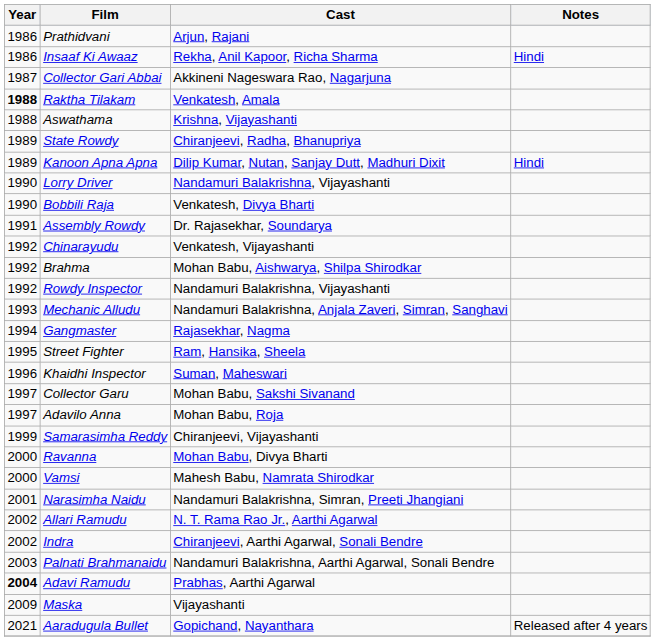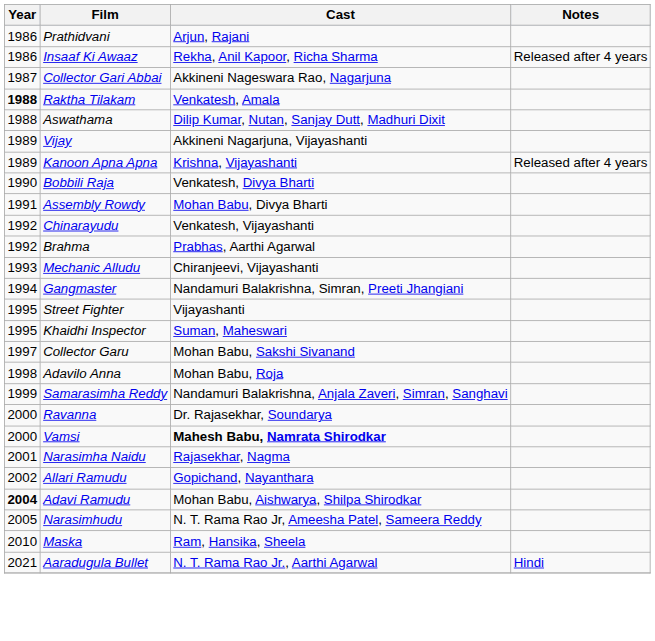 <table class="wikitable sortable">
 <tr style="background:LightSteelBlue; text-align:center;">
 <th>Year</th>
 <th>Film</th>
 <th>Cast</th>
 <th>Notes</th>
 </tr>
 <tr>
 <td>1986</td>
 <td><em>Prathidvani</em></td>
 <td><a href='#'>Arjun</a>, <a href='#'>Rajani</a></td>
 <td></td>
 </tr>
 <tr>
 <td>1986</td>
 <td><em><a href='#'>Insaaf Ki Awaaz</a></em></td>
 <td><a href='#'>Rekha</a>, <a href='#'>Anil Kapoor</a>, <a href='#'>Richa Sharma</a></td>
-<td><a href='#'>Hindi</a></td>
+<td>Released after 4 years</td>
 </tr>
 <tr>
 <td>1987</td>
 <td><em><a href='#'>Collector Gari Abbai</a></em></td>
 <td>Akkineni Nageswara Rao, <a href='#'>Nagarjuna</a></td>
 <td></td>
 </tr>
 <tr>
 <td><strong>1988</strong></td>
 <td><em><a href='#'>Raktha Tilakam</a></em></td>
 <td><a href='#'>Venkatesh</a>, <a href='#'>Amala</a></td>
 <td></td>
 </tr>
 <tr>
 <td>1988</td>
 <td><em>Aswathama</em></td>
-<td><a href='#'>Krishna</a>, <a href='#'>Vijayashanti</a></td>
+<td><a href='#'>Dilip Kumar</a>, <a href='#'>Nutan</a>, <a href='#'>Sanjay Dutt</a>, <a href='#'>Madhuri Dixit</a></td>
 <td></td>
 </tr>
 <tr>
 <td>1989</td>
-<td><em><a href='#'>State Rowdy</a></em></td>
-<td><a href='#'>Chiranjeevi</a>, <a href='#'>Radha</a>, <a href='#'>Bhanupriya</a></td>
+<td><em><a href='#'>Vijay</a></em></td>
+<td>Akkineni Nagarjuna, Vijayashanti</td>
 <td></td>
 </tr>
 <tr>
 <td>1989</td>
 <td><em><a href='#'>Kanoon Apna Apna</a></em></td>
-<td><a href='#'>Dilip Kumar</a>, <a href='#'>Nutan</a>, <a href='#'>Sanjay Dutt</a>, <a href='#'>Madhuri Dixit</a></td>
-<td><a href='#'>Hindi</a></td>
-</tr>
-<tr>
-<td>1990</td>
-<td><em><a href='#'>Lorry Driver</a></em></td>
-<td><a href='#'>Nandamuri Balakrishna</a>, Vijayashanti</td>
-<td></td>
+<td><a href='#'>Krishna</a>, <a href='#'>Vijayashanti</a></td>
+<td>Released after 4 years</td>
 </tr>
 <tr>
 <td>1990</td>
 <td><em><a href='#'>Bobbili Raja</a></em></td>
 <td>Venkatesh, <a href='#'>Divya Bharti</a></td>
 <td></td>
 </tr>
 <tr>
 <td>1991</td>
 <td><em><a href='#'>Assembly Rowdy</a></em></td>
-<td>Dr. Rajasekhar, <a href='#'>Soundarya</a></td>
+<td><a href='#'>Mohan Babu</a>, Divya Bharti</td>
 <td></td>
 </tr>
 <tr>
 <td>1992</td>
 <td><em><a href='#'>Chinarayudu</a></em></td>
 <td>Venkatesh, Vijayashanti</td>
 <td></td>
 </tr>
 <tr>
 <td>1992</td>
 <td><em>Brahma</em></td>
-<td>Mohan Babu, <a href='#'>Aishwarya</a>, <a href='#'>Shilpa Shirodkar</a></td>
-<td></td>
-</tr>
-<tr>
-<td>1992</td>
-<td><em><a href='#'>Rowdy Inspector</a></em></td>
-<td>Nandamuri Balakrishna, Vijayashanti</td>
+<td><a href='#'>Prabhas</a>, Aarthi Agarwal</td>
 <td></td>
 </tr>
 <tr>
 <td>1993</td>
 <td><em><a href='#'>Mechanic Alludu</a></em></td>
-<td>Nandamuri Balakrishna, <a href='#'>Anjala Zaveri</a>, <a href='#'>Simran</a>, <a href='#'>Sanghavi</a></td>
+<td>Chiranjeevi, Vijayashanti</td>
 <td></td>
 </tr>
 <tr>
 <td>1994</td>
 <td><em><a href='#'>Gangmaster</a></em></td>
-<td><a href='#'>Rajasekhar</a>, <a href='#'>Nagma</a></td>
+<td>Nandamuri Balakrishna, Simran, <a href='#'>Preeti Jhangiani</a></td>
 <td></td>
 </tr>
 <tr>
 <td>1995</td>
 <td><em>Street Fighter</em></td>
-<td><a href='#'>Ram</a>, <a href='#'>Hansika</a>, <a href='#'>Sheela</a></td>
+<td>Vijayashanti</td>
 <td></td>
 </tr>
 <tr>
-<td>1996</td>
+<td>1995</td>
 <td><em>Khaidhi Inspector</em></td>
 <td><a href='#'>Suman</a>, <a href='#'>Maheswari</a></td>
 <td></td>
 </tr>
 <tr>
 <td>1997</td>
 <td><em>Collector Garu</em></td>
 <td>Mohan Babu, <a href='#'>Sakshi Sivanand</a></td>
 <td></td>
 </tr>
 <tr>
-<td>1997</td>
+<td>1998</td>
 <td><em>Adavilo Anna</em></td>
 <td>Mohan Babu, <a href='#'>Roja</a></td>
 <td></td>
 </tr>
 <tr>
 <td>1999</td>
 <td><em><a href='#'>Samarasimha Reddy</a></em></td>
-<td>Chiranjeevi, Vijayashanti</td>
+<td>Nandamuri Balakrishna, <a href='#'>Anjala Zaveri</a>, <a href='#'>Simran</a>, <a href='#'>Sanghavi</a></td>
 <td></td>
 </tr>
 <tr>
 <td>2000</td>
 <td><em><a href='#'>Ravanna</a></em></td>
-<td><a href='#'>Mohan Babu</a>, Divya Bharti</td>
+<td>Dr. Rajasekhar, <a href='#'>Soundarya</a></td>
 <td></td>
 </tr>
 <tr>
 <td>2000</td>
 <td><em><a href='#'>Vamsi</a></em></td>
-<td>Mahesh Babu, <a href='#'>Namrata Shirodkar</a></td>
+<td><strong>Mahesh Babu, <a href='#'>Namrata Shirodkar</a></strong></td>
 <td></td>
 </tr>
 <tr>
 <td>2001</td>
 <td><em><a href='#'>Narasimha Naidu</a></em></td>
-<td>Nandamuri Balakrishna, Simran, <a href='#'>Preeti Jhangiani</a></td>
+<td><a href='#'>Rajasekhar</a>, <a href='#'>Nagma</a></td>
 <td></td>
 </tr>
 <tr>
 <td>2002</td>
 <td><em><a href='#'>Allari Ramudu</a></em></td>
-<td><a href='#'>N. T. Rama Rao Jr.</a>, <a href='#'>Aarthi Agarwal</a></td>
-<td></td>
-</tr>
-<tr>
-<td>2002</td>
-<td><em><a href='#'>Indra</a></em></td>
-<td><a href='#'>Chiranjeevi</a>, Aarthi Agarwal, <a href='#'>Sonali Bendre</a></td>
-<td></td>
-</tr>
-<tr>
-<td>2003</td>
-<td><em><a href='#'>Palnati Brahmanaidu</a></em></td>
-<td>Nandamuri Balakrishna, Aarthi Agarwal, Sonali Bendre</td>
+<td><a href='#'>Gopichand</a>, <a href='#'>Nayanthara</a></td>
 <td></td>
 </tr>
 <tr>
 <td><strong>2004</strong></td>
 <td><em><a href='#'>Adavi Ramudu</a></em></td>
-<td><a href='#'>Prabhas</a>, Aarthi Agarwal</td>
+<td>Mohan Babu, <a href='#'>Aishwarya</a>, <a href='#'>Shilpa Shirodkar</a></td>
 <td></td>
 </tr>
 <tr>
-<td>2009</td>
+<td>2005</td>
+<td><em><a href='#'>Narasimhudu</a></em></td>
+<td>N. T. Rama Rao Jr, <a href='#'>Ameesha Patel</a>, <a href='#'>Sameera Reddy</a></td>
+<td></td>
+</tr>
+<tr>
+<td>2010</td>
 <td><em><a href='#'>Maska</a></em></td>
-<td>Vijayashanti</td>
+<td><a href='#'>Ram</a>, <a href='#'>Hansika</a>, <a href='#'>Sheela</a></td>
 <td></td>
 </tr>
 <tr>
 <td>2021</td>
 <td><em><a href='#'>Aaradugula Bullet</a></em></td>
-<td><a href='#'>Gopichand</a>, <a href='#'>Nayanthara</a></td>
-<td>Released after 4 years</td>
+<td><a href='#'>N. T. Rama Rao Jr.</a>, <a href='#'>Aarthi Agarwal</a></td>
+<td><a href='#'>Hindi</a></td>
 </tr>
 <tr>
 </tr>
 </table>
